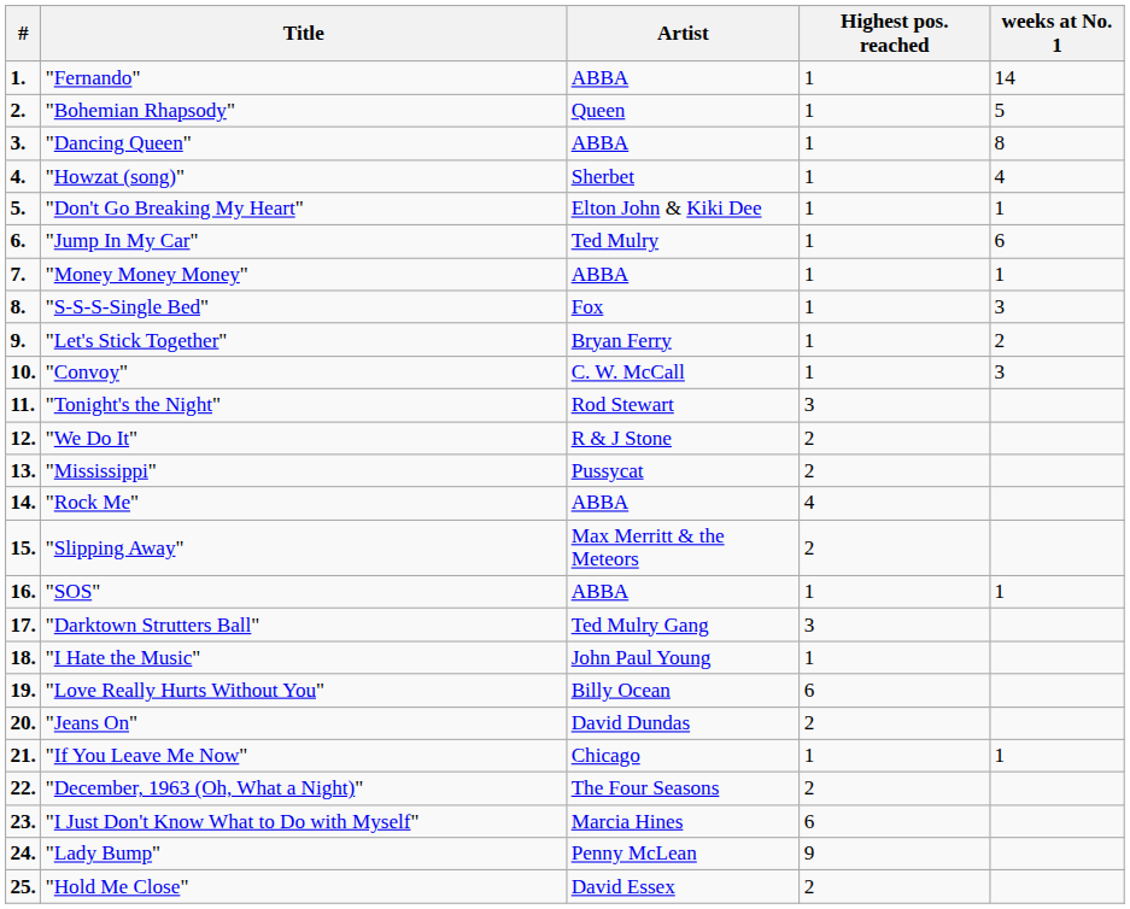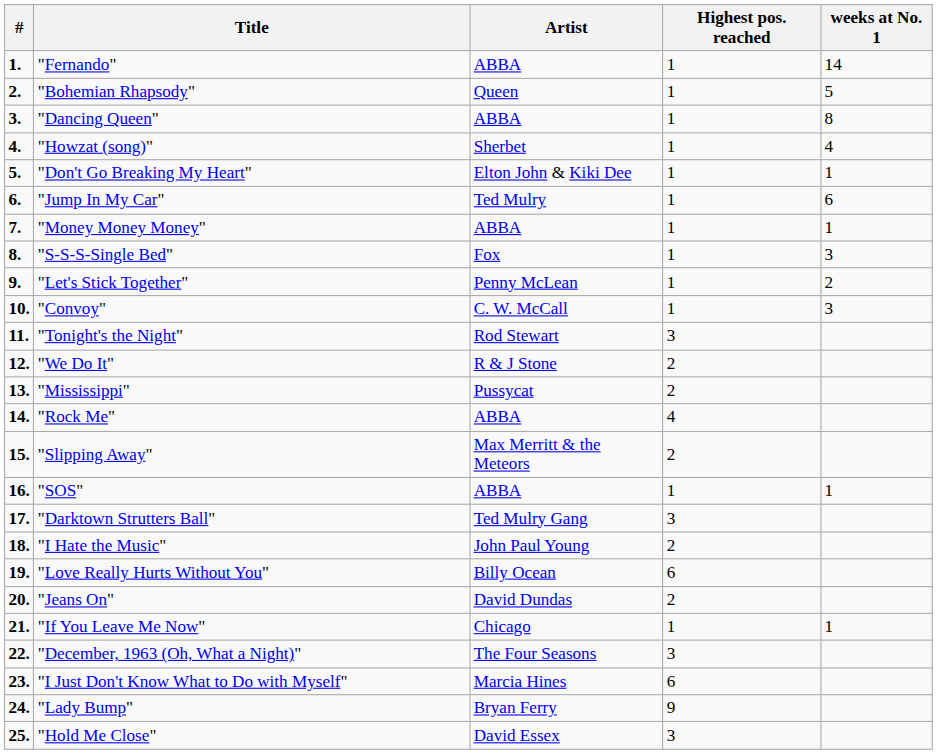 <table class="wikitable sortable">
 <tr>
 <th>#</th>
 <th width="400">Title</th>
 <th>Artist</th>
 <th>Highest pos. reached</th>
 <th>weeks at No. 1</th>
 </tr>
 <tr>
 <td><strong>1.</strong></td>
 <td>"<a href='#'>Fernando</a>"</td>
 <td><a href='#'>ABBA</a></td>
 <td>1</td>
 <td>14</td>
 </tr>
 <tr>
 <td><strong>2.</strong></td>
 <td>"<a href='#'>Bohemian Rhapsody</a>"</td>
 <td><a href='#'>Queen</a></td>
 <td>1</td>
 <td>5</td>
 </tr>
 <tr>
 <td><strong>3.</strong></td>
 <td>"<a href='#'>Dancing Queen</a>"</td>
 <td><a href='#'>ABBA</a></td>
 <td>1</td>
 <td>8</td>
 </tr>
 <tr>
 <td><strong>4.</strong></td>
 <td>"<a href='#'>Howzat (song)</a>"</td>
 <td><a href='#'>Sherbet</a></td>
 <td>1</td>
 <td>4</td>
 </tr>
 <tr>
 <td><strong>5.</strong></td>
 <td>"<a href='#'>Don't Go Breaking My Heart</a>"</td>
 <td><a href='#'>Elton John</a> & <a href='#'>Kiki Dee</a></td>
 <td>1</td>
 <td>1</td>
 </tr>
 <tr>
 <td><strong>6.</strong></td>
 <td>"<a href='#'>Jump In My Car</a>"</td>
 <td><a href='#'>Ted Mulry</a></td>
 <td>1</td>
 <td>6</td>
 </tr>
 <tr>
 <td><strong>7.</strong></td>
 <td>"<a href='#'>Money Money Money</a>"</td>
 <td><a href='#'>ABBA</a></td>
 <td>1</td>
 <td>1</td>
 </tr>
 <tr>
 <td><strong>8.</strong></td>
 <td>"<a href='#'>S-S-S-Single Bed</a>"</td>
 <td><a href='#'>Fox</a></td>
 <td>1</td>
 <td>3</td>
 </tr>
 <tr>
 <td><strong>9.</strong></td>
 <td>"<a href='#'>Let's Stick Together</a>"</td>
-<td><a href='#'>Bryan Ferry</a></td>
+<td><a href='#'>Penny McLean</a></td>
 <td>1</td>
 <td>2</td>
 </tr>
 <tr>
 <td><strong>10.</strong></td>
 <td>"<a href='#'>Convoy</a>"</td>
 <td><a href='#'>C. W. McCall</a></td>
 <td>1</td>
 <td>3</td>
 </tr>
 <tr>
 <td><strong>11.</strong></td>
 <td>"<a href='#'>Tonight's the Night</a>"</td>
 <td><a href='#'>Rod Stewart</a></td>
 <td>3</td>
 <td></td>
 </tr>
 <tr>
 <td><strong>12.</strong></td>
 <td>"<a href='#'>We Do It</a>"</td>
 <td><a href='#'>R & J Stone</a></td>
 <td>2</td>
 <td></td>
 </tr>
 <tr>
 <td><strong>13.</strong></td>
 <td>"<a href='#'>Mississippi</a>"</td>
 <td><a href='#'>Pussycat</a></td>
 <td>2</td>
 <td></td>
 </tr>
 <tr>
 <td><strong>14.</strong></td>
 <td>"<a href='#'>Rock Me</a>"</td>
 <td><a href='#'>ABBA</a></td>
 <td>4</td>
 <td></td>
 </tr>
 <tr>
 <td><strong>15.</strong></td>
 <td>"<a href='#'>Slipping Away</a>"</td>
 <td><a href='#'>Max Merritt & the Meteors</a></td>
 <td>2</td>
 <td></td>
 </tr>
 <tr>
 <td><strong>16.</strong></td>
 <td>"<a href='#'>SOS</a>"</td>
 <td><a href='#'>ABBA</a></td>
 <td>1</td>
 <td>1</td>
 </tr>
 <tr>
 <td><strong>17.</strong></td>
 <td>"<a href='#'>Darktown Strutters Ball</a>"</td>
 <td><a href='#'>Ted Mulry Gang</a></td>
 <td>3</td>
 <td></td>
 </tr>
 <tr>
 <td><strong>18.</strong></td>
 <td>"<a href='#'>I Hate the Music</a>"</td>
 <td><a href='#'>John Paul Young</a></td>
-<td>1</td>
+<td>2</td>
 <td></td>
 </tr>
 <tr>
 <td><strong>19.</strong></td>
 <td>"<a href='#'>Love Really Hurts Without You</a>"</td>
 <td><a href='#'>Billy Ocean</a></td>
 <td>6</td>
 <td></td>
 </tr>
 <tr>
 <td><strong>20.</strong></td>
 <td>"<a href='#'>Jeans On</a>"</td>
 <td><a href='#'>David Dundas</a></td>
 <td>2</td>
 <td></td>
 </tr>
 <tr>
 <td><strong>21.</strong></td>
 <td>"<a href='#'>If You Leave Me Now</a>"</td>
 <td><a href='#'>Chicago</a></td>
 <td>1</td>
 <td>1</td>
 </tr>
 <tr>
 <td><strong>22.</strong></td>
 <td>"<a href='#'>December, 1963 (Oh, What a Night)</a>"</td>
 <td><a href='#'>The Four Seasons</a></td>
-<td>2</td>
+<td>3</td>
 <td></td>
 </tr>
 <tr>
 <td><strong>23.</strong></td>
 <td>"<a href='#'>I Just Don't Know What to Do with Myself</a>"</td>
 <td><a href='#'>Marcia Hines</a></td>
 <td>6</td>
 <td></td>
 </tr>
 <tr>
 <td><strong>24.</strong></td>
 <td>"<a href='#'>Lady Bump</a>"</td>
-<td><a href='#'>Penny McLean</a></td>
+<td><a href='#'>Bryan Ferry</a></td>
 <td>9</td>
 <td></td>
 </tr>
 <tr>
 <td><strong>25.</strong></td>
 <td>"<a href='#'>Hold Me Close</a>"</td>
 <td><a href='#'>David Essex</a></td>
-<td>2</td>
+<td>3</td>
 <td></td>
 </tr>
 </table>
